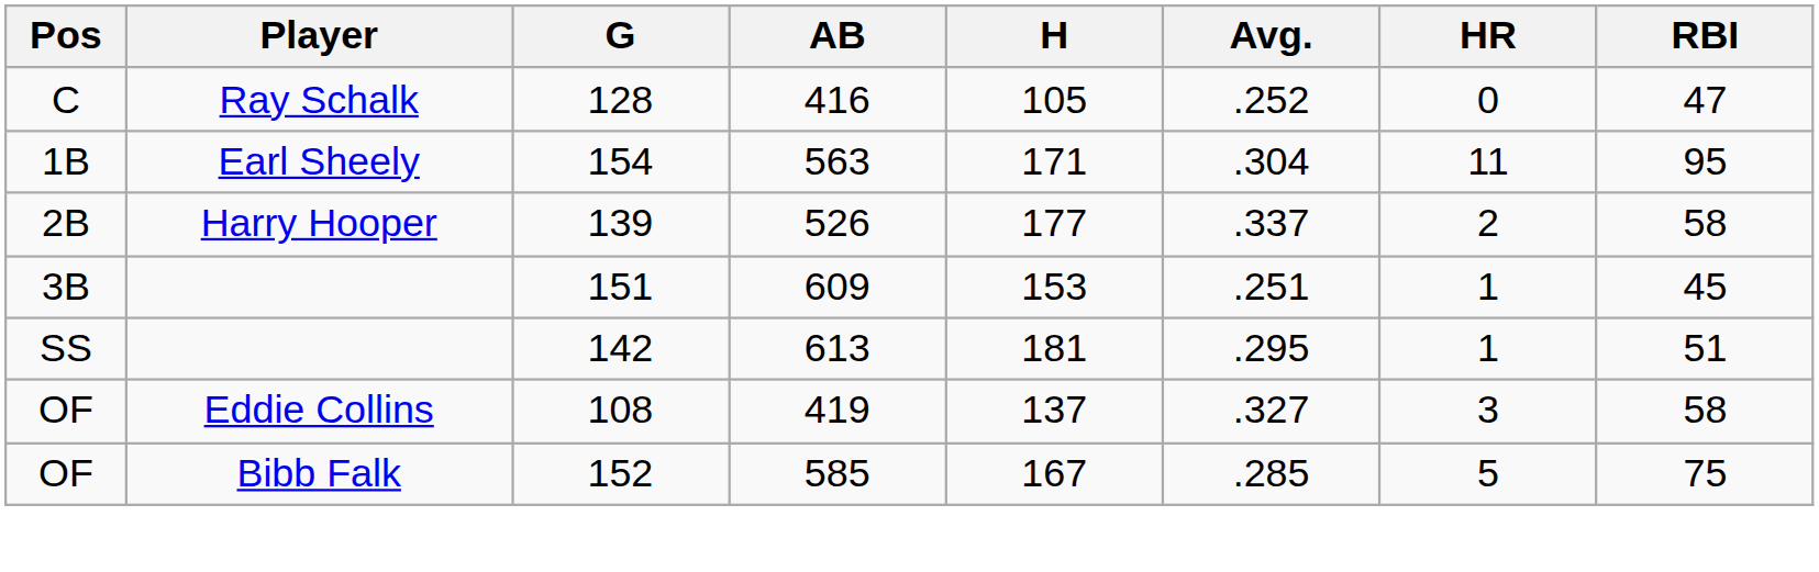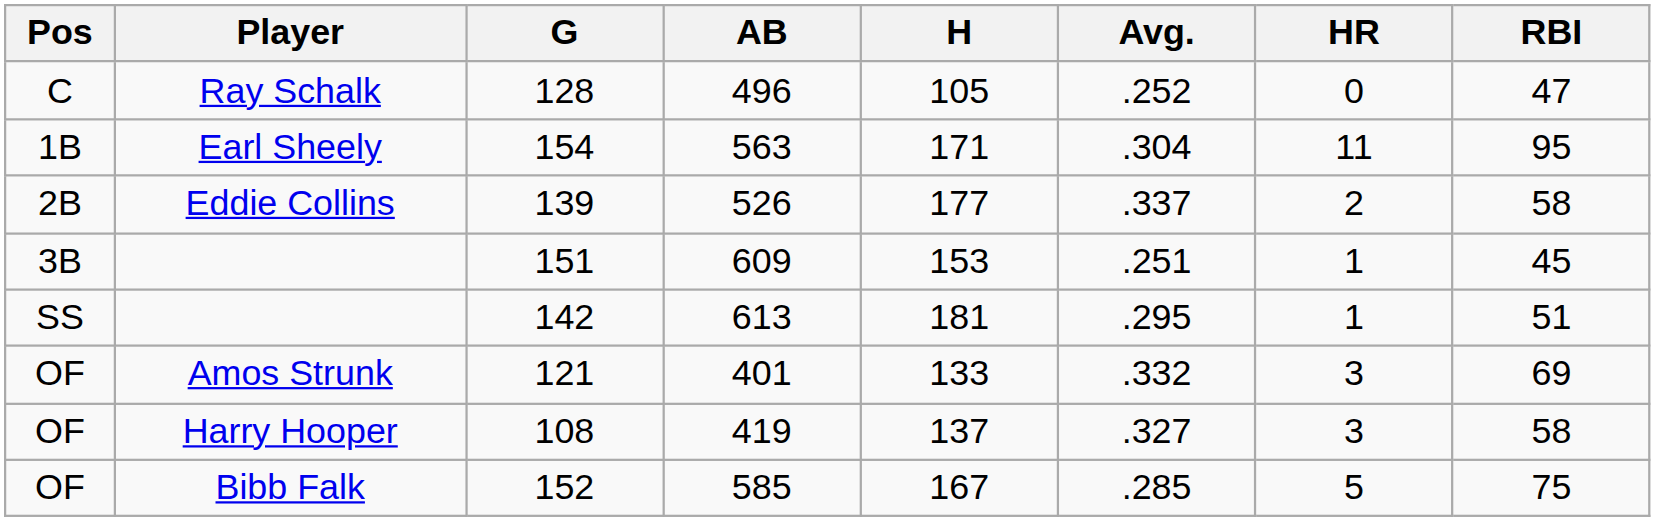 <table class="wikitable sortable">
 <tr>
 <th bgcolor="#DDDDFF" width="5%">Pos</th>
 <th bgcolor="#DDDDFF" width="16%">Player</th>
 <th bgcolor="#DDDDFF" width="9%">G</th>
 <th bgcolor="#DDDDFF" width="9%">AB</th>
 <th bgcolor="#DDDDFF" width="9%">H</th>
 <th bgcolor="#DDDDFF" width="9%">Avg.</th>
 <th bgcolor="#DDDDFF" width="9%">HR</th>
 <th bgcolor="#DDDDFF" width="9%">RBI</th>
 </tr>
 <tr align="center">
 <td>C</td>
 <td><a href='#'>Ray Schalk</a></td>
 <td>128</td>
-<td>416</td>
+<td>496</td>
 <td>105</td>
 <td>.252</td>
 <td>0</td>
 <td>47</td>
 </tr>
 <tr align=center>
 <td>1B</td>
 <td><a href='#'>Earl Sheely</a></td>
 <td>154</td>
 <td>563</td>
 <td>171</td>
 <td>.304</td>
 <td>11</td>
 <td>95</td>
 </tr>
 <tr align=center>
 <td>2B</td>
-<td><a href='#'>Harry Hooper</a></td>
+<td><a href='#'>Eddie Collins</a></td>
 <td>139</td>
 <td>526</td>
 <td>177</td>
 <td>.337</td>
 <td>2</td>
 <td>58</td>
 </tr>
 <tr align=center>
 <td>3B</td>
 <td></td>
 <td>151</td>
 <td>609</td>
 <td>153</td>
 <td>.251</td>
 <td>1</td>
 <td>45</td>
 </tr>
 <tr align="center">
 <td>SS</td>
 <td></td>
 <td>142</td>
 <td>613</td>
 <td>181</td>
 <td>.295</td>
 <td>1</td>
 <td>51</td>
 </tr>
+<tr align="center">
+<td>OF</td>
+<td><a href='#'>Amos Strunk</a></td>
+<td>121</td>
+<td>401</td>
+<td>133</td>
+<td>.332</td>
+<td>3</td>
+<td>69</td>
+</tr>
 <tr align=center>
 <td>OF</td>
-<td><a href='#'>Eddie Collins</a></td>
+<td><a href='#'>Harry Hooper</a></td>
 <td>108</td>
 <td>419</td>
 <td>137</td>
 <td>.327</td>
 <td>3</td>
 <td>58</td>
 </tr>
 <tr align=center>
 <td>OF</td>
 <td><a href='#'>Bibb Falk</a></td>
 <td>152</td>
 <td>585</td>
 <td>167</td>
 <td>.285</td>
 <td>5</td>
 <td>75</td>
 </tr>
 </table>
